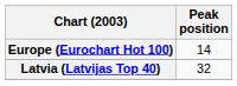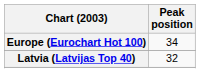 <table class="wikitable sortable plainrowheaders" style="text-align:center">
 <tr>
 <th scope="col">Chart (2003)</th>
 <th scope="col">Peak<br>position</th>
 </tr>
 <tr>
 <th scope="row">Europe (<a href='#'>Eurochart Hot 100</a>)</th>
-<td>14</td>
+<td>34</td>
 </tr>
 <tr>
 </tr>
 <tr>
 <th scope="row">Latvia (<a href='#'>Latvijas Top 40</a>)</th>
 <td>32</td>
 </tr>
 <tr>
 </tr>
 <tr>
 </tr>
 </table>
